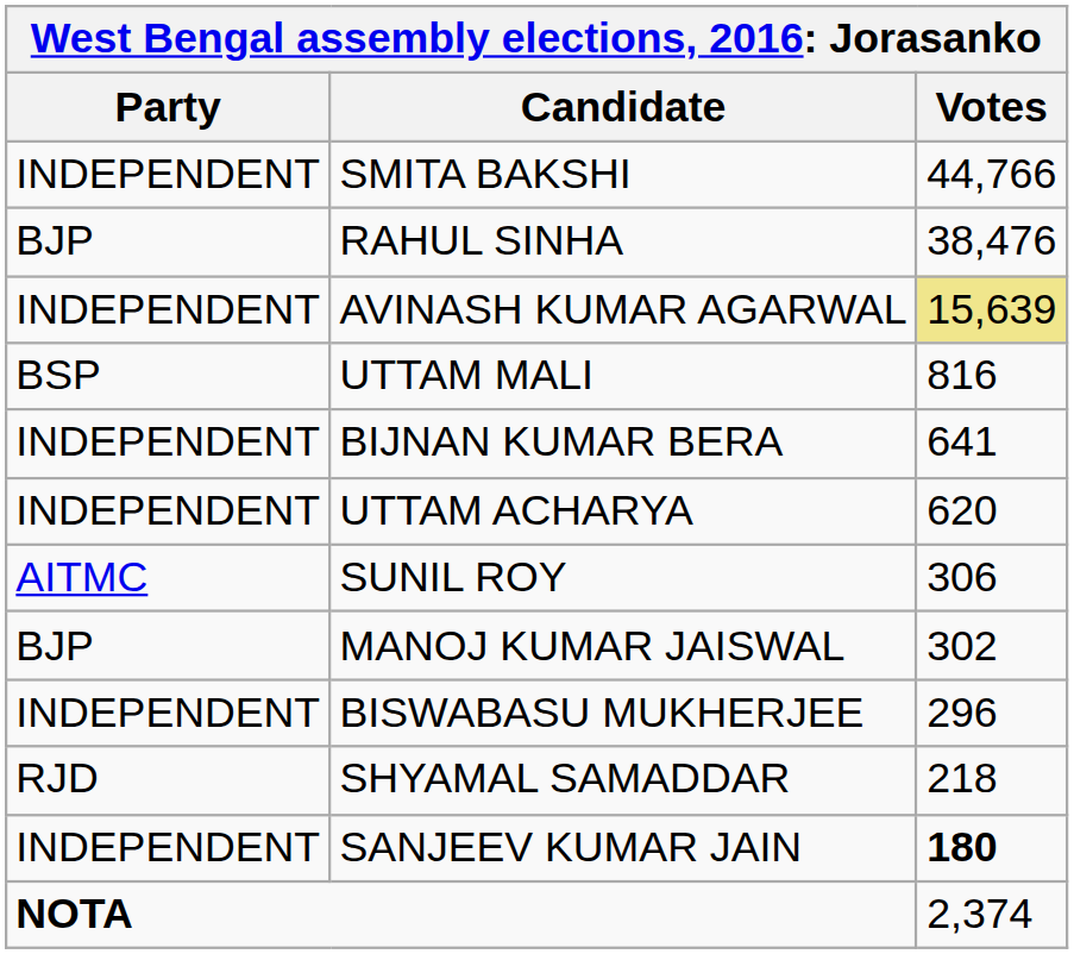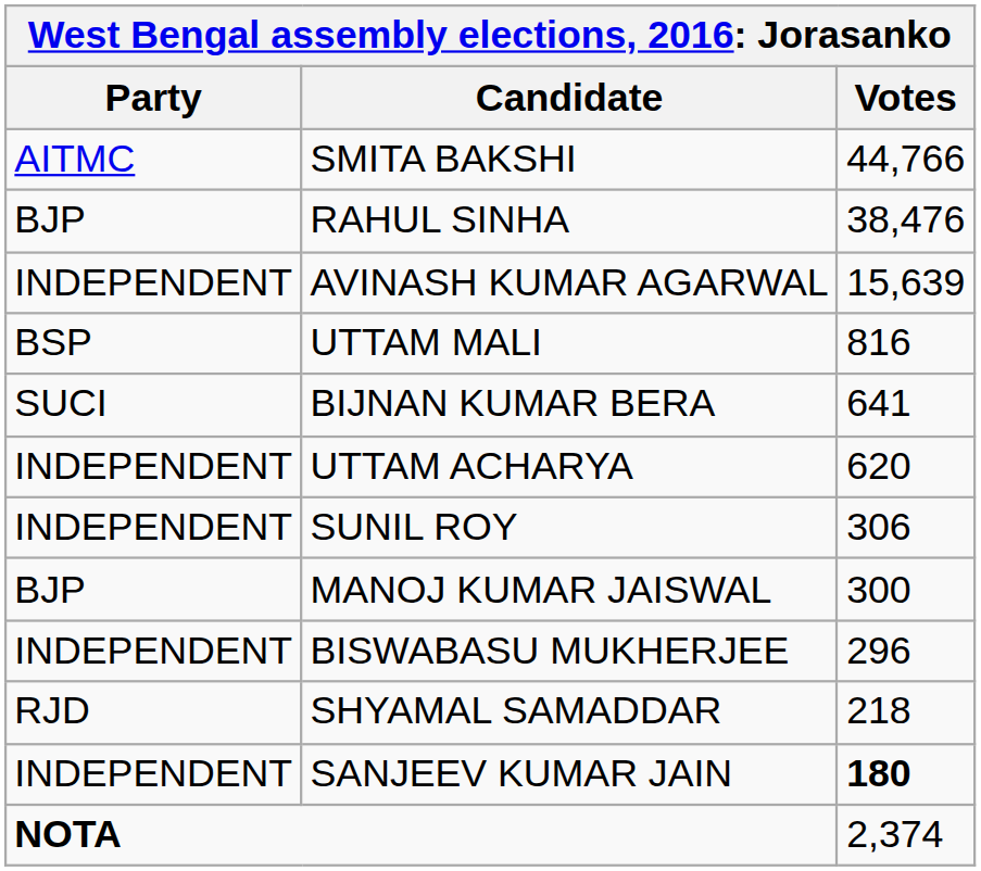 <table class="wikitable sortable">
 <tr>
 <th colspan="3"><a href='#'>West Bengal assembly elections, 2016</a>: Jorasanko</th>
 </tr>
 <tr>
 <th>Party</th>
 <th>Candidate</th>
 <th>Votes</th>
 </tr>
 <tr>
-<td>INDEPENDENT</td>
+<td><a href='#'>AITMC</a></td>
 <td>SMITA BAKSHI</td>
 <td>44,766</td>
 </tr>
 <tr>
 <td>BJP</td>
 <td>RAHUL SINHA</td>
 <td>38,476</td>
 </tr>
 <tr>
 <td>INDEPENDENT</td>
 <td>AVINASH KUMAR AGARWAL</td>
-<td style="background: khaki;">15,639</td>
+<td>15,639</td>
 </tr>
 <tr>
 <td>BSP</td>
 <td>UTTAM MALI</td>
 <td>816</td>
 </tr>
 <tr>
-<td>INDEPENDENT</td>
+<td>SUCI</td>
 <td>BIJNAN KUMAR BERA</td>
 <td>641</td>
 </tr>
 <tr>
 <td>INDEPENDENT</td>
 <td>UTTAM ACHARYA</td>
 <td>620</td>
 </tr>
 <tr>
-<td><a href='#'>AITMC</a></td>
+<td>INDEPENDENT</td>
 <td>SUNIL ROY</td>
 <td>306</td>
 </tr>
 <tr>
 <td>BJP</td>
 <td>MANOJ KUMAR JAISWAL</td>
-<td>302</td>
+<td>300</td>
 </tr>
 <tr>
 <td>INDEPENDENT</td>
 <td>BISWABASU MUKHERJEE</td>
 <td>296</td>
 </tr>
 <tr>
 <td>RJD</td>
 <td>SHYAMAL SAMADDAR</td>
 <td>218</td>
 </tr>
 <tr>
 <td>INDEPENDENT</td>
 <td>SANJEEV KUMAR JAIN</td>
 <td><strong>180</strong></td>
 </tr>
 <tr>
 <td colspan="2"><strong>NOTA</strong></td>
 <td>2,374</td>
 </tr>
 </table>
